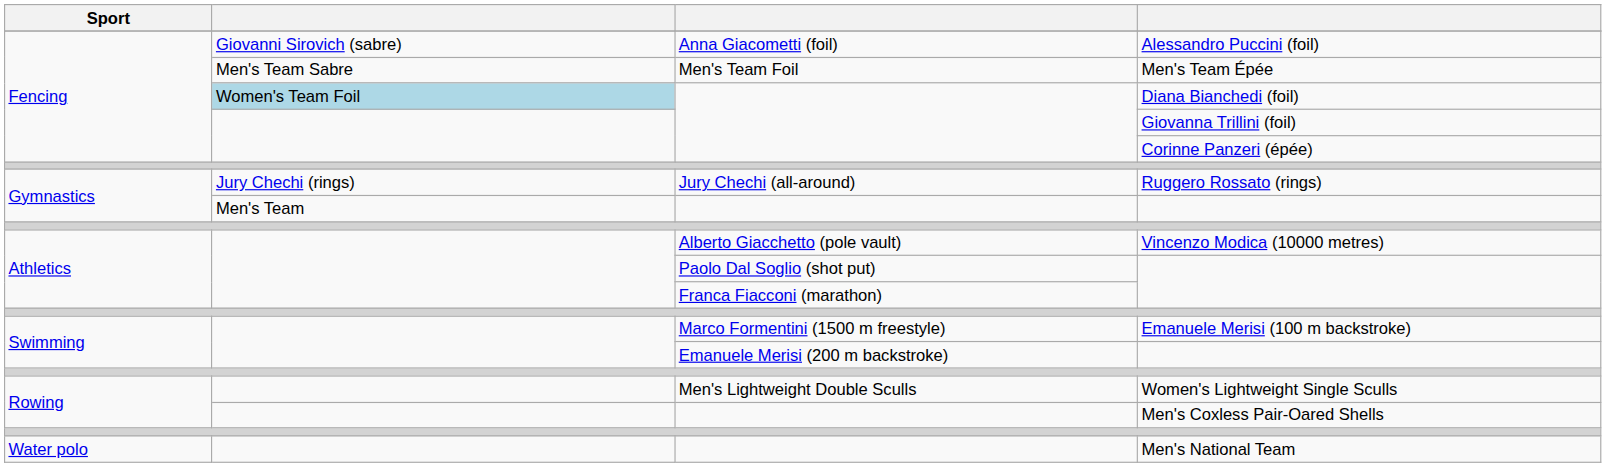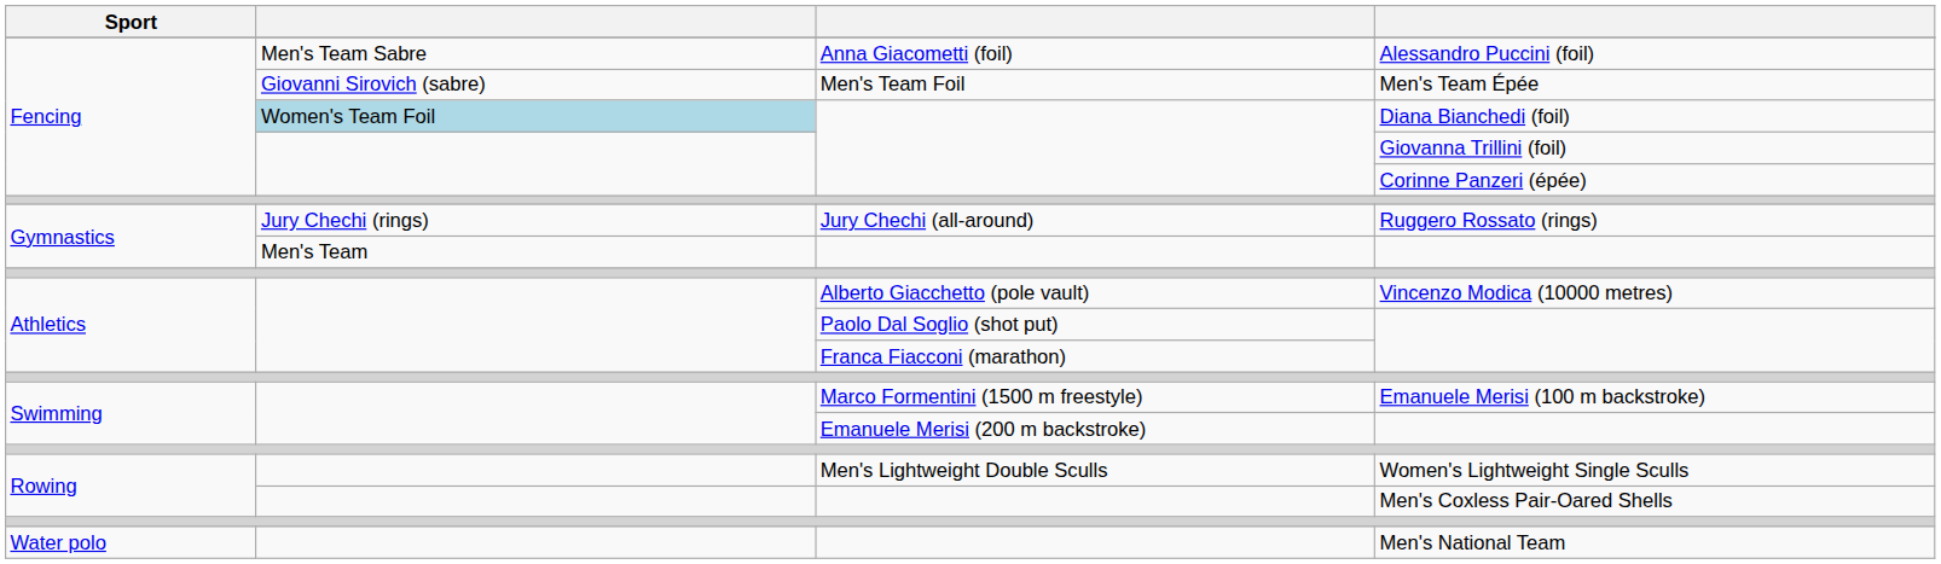 <table class="wikitable" width=70% style="font-size:90%; text-align:left;">
 <tr>
 <th width=13%>Sport</th>
 <th width=29%></th>
 <th width=29%></th>
 <th width=29%></th>
 </tr>
 <tr>
 </tr>
 <tr>
 <td rowspan=5> <a href='#'>Fencing</a></td>
-<td><a href='#'>Giovanni Sirovich</a> (sabre)</td>
+<td>Men's Team Sabre</td>
 <td><a href='#'>Anna Giacometti</a> (foil)</td>
 <td><a href='#'>Alessandro Puccini</a> (foil)</td>
 </tr>
 <tr>
-<td>Men's Team Sabre</td>
+<td><a href='#'>Giovanni Sirovich</a> (sabre)</td>
 <td>Men's Team Foil</td>
 <td>Men's Team Épée</td>
 </tr>
 <tr>
 <td style="background: lightblue;">Women's Team Foil</td>
 <td rowspan=3></td>
 <td><a href='#'>Diana Bianchedi</a> (foil)</td>
 </tr>
 <tr>
 <td rowspan=2></td>
 <td><a href='#'>Giovanna Trillini</a> (foil)</td>
 </tr>
 <tr>
 <td><a href='#'>Corinne Panzeri</a> (épée)</td>
 </tr>
 <tr bgcolor=lightgrey>
 <td colspan=4></td>
 </tr>
 <tr>
 <td rowspan=2> <a href='#'>Gymnastics</a></td>
 <td><a href='#'>Jury Chechi</a> (rings)</td>
 <td><a href='#'>Jury Chechi</a> (all-around)</td>
 <td><a href='#'>Ruggero Rossato</a> (rings)</td>
 </tr>
 <tr>
 <td>Men's Team</td>
 <td></td>
 <td></td>
 </tr>
 <tr bgcolor=lightgrey>
 <td colspan=4></td>
 </tr>
 <tr>
 <td rowspan=3> <a href='#'>Athletics</a></td>
 <td rowspan=3></td>
 <td><a href='#'>Alberto Giacchetto</a> (pole vault)</td>
 <td><a href='#'>Vincenzo Modica</a> (10000 metres)</td>
 </tr>
 <tr>
 <td><a href='#'>Paolo Dal Soglio</a> (shot put)</td>
 <td rowspan=2></td>
 </tr>
 <tr>
 <td><a href='#'>Franca Fiacconi</a> (marathon)</td>
 </tr>
 <tr bgcolor=lightgrey>
 <td colspan=4></td>
 </tr>
 <tr>
 <td rowspan=2> <a href='#'>Swimming</a></td>
 <td rowspan=2></td>
 <td><a href='#'>Marco Formentini</a> (1500 m freestyle)</td>
 <td><a href='#'>Emanuele Merisi</a> (100 m backstroke)</td>
 </tr>
 <tr>
 <td><a href='#'>Emanuele Merisi</a> (200 m backstroke)</td>
 <td></td>
 </tr>
 <tr bgcolor=lightgrey>
 <td colspan=4></td>
 </tr>
 <tr>
 <td rowspan=2> <a href='#'>Rowing</a></td>
 <td></td>
 <td>Men's Lightweight Double Sculls</td>
 <td>Women's Lightweight Single Sculls</td>
 </tr>
 <tr>
 <td></td>
 <td></td>
 <td>Men's Coxless Pair-Oared Shells</td>
 </tr>
 <tr bgcolor=lightgrey>
 <td colspan=4></td>
 </tr>
 <tr>
 <td rowspan=1> <a href='#'>Water polo</a></td>
 <td></td>
 <td></td>
 <td>Men's National Team</td>
 </tr>
 </table>
